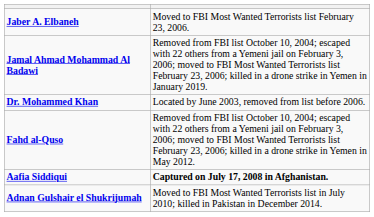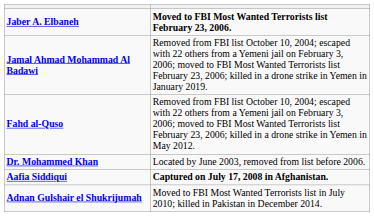 <table class="wikitable" border="1" align="center" width="600px">
 <tr>
 <th width="40%"></th>
 <th width="60%"></th>
 </tr>
 <tr>
 <td><strong><a href='#'>Jaber A. Elbaneh</a></strong></td>
-<td>Moved to FBI Most Wanted Terrorists list February 23, 2006.</td>
+<td><strong>Moved to FBI Most Wanted Terrorists list February 23, 2006.</strong></td>
 </tr>
 <tr>
 <td><strong><a href='#'>Jamal Ahmad Mohammad Al Badawi</a></strong></td>
 <td>Removed from FBI list October 10, 2004; escaped with 22 others from a Yemeni jail on February 3, 2006; moved to FBI Most Wanted Terrorists list February 23, 2006; killed in a drone strike in Yemen in January 2019.</td>
 </tr>
 <tr>
+<td><strong><a href='#'>Fahd al-Quso</a></strong></td>
+<td>Removed from FBI list October 10, 2004; escaped with 22 others from a Yemeni jail on February 3, 2006; moved to FBI Most Wanted Terrorists list February 23, 2006; killed in a drone strike in Yemen in May 2012.</td>
+</tr>
+<tr>
 <td><strong><a href='#'>Dr. Mohammed Khan</a></strong></td>
 <td>Located by June 2003, removed from list before 2006.</td>
-</tr>
-<tr>
-<td><strong><a href='#'>Fahd al-Quso</a></strong></td>
-<td>Removed from FBI list October 10, 2004; escaped with 22 others from a Yemeni jail on February 3, 2006; moved to FBI Most Wanted Terrorists list February 23, 2006; killed in a drone strike in Yemen in May 2012.</td>
 </tr>
 <tr>
 <td><strong><a href='#'>Aafia Siddiqui</a></strong></td>
 <td><strong>Captured on July 17, 2008 in Afghanistan.</strong></td>
 </tr>
 <tr>
 <td><strong><a href='#'>Adnan Gulshair el Shukrijumah</a></strong></td>
 <td>Moved to FBI Most Wanted Terrorists list in July 2010; killed in Pakistan in December 2014.</td>
 </tr>
 </table>
